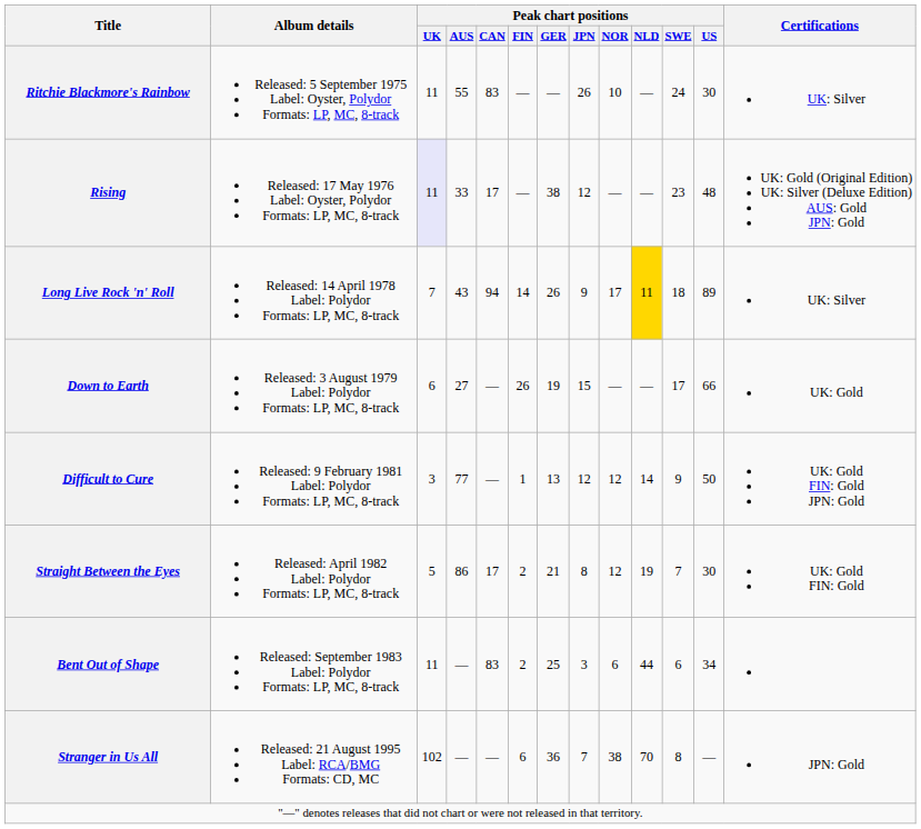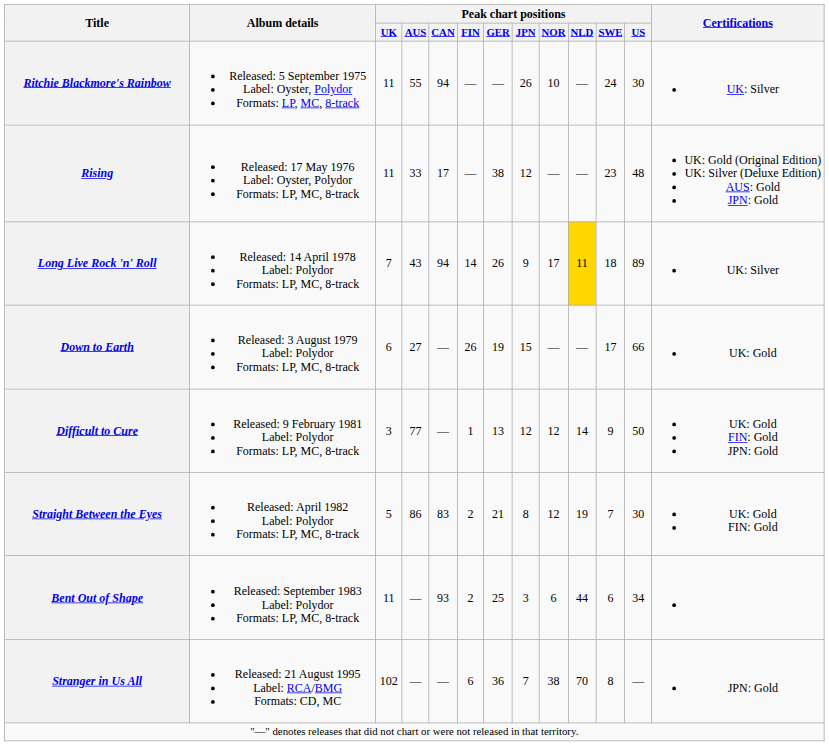 <table class="wikitable plainrowheaders" style="text-align:center;">
 <tr>
 <th rowspan="2" scope="col" style="width:15em;">Title</th>
 <th rowspan="2" scope="col" style="width:15em;">Album details</th>
 <th colspan="10">Peak chart positions</th>
 <th rowspan="2"><a href='#'>Certifications</a></th>
 </tr>
 <tr>
 <th scope="col" style="width:2em;font-size:90%;"><a href='#'>UK</a><br></th>
 <th scope="col" style="width:2em;font-size:90%;"><a href='#'>AUS</a><br></th>
 <th scope="col" style="width:2em;font-size:90%;"><a href='#'>CAN</a><br></th>
 <th scope="col" style="width:2em;font-size:90%;"><a href='#'>FIN</a><br></th>
 <th scope="col" style="width:2em;font-size:90%;"><a href='#'>GER</a><br></th>
 <th scope="col" style="width:2em;font-size:90%;"><a href='#'>JPN</a><br></th>
 <th scope="col" style="width:2em;font-size:90%;"><a href='#'>NOR</a><br></th>
 <th scope="col" style="width:2em;font-size:90%;"><a href='#'>NLD</a><br></th>
 <th scope="col" style="width:2em;font-size:90%;"><a href='#'>SWE</a><br></th>
 <th scope="col" style="width:2em;font-size:90%;"><a href='#'>US</a><br></th>
 </tr>
 <tr>
 <th scope="row"><em><a href='#'>Ritchie Blackmore's Rainbow</a></em></th>
 <td><br><ul><li>Released: 5 September 1975</li><li>Label: Oyster, <a href='#'>Polydor</a></li><li>Formats: <a href='#'>LP</a>, <a href='#'>MC</a>, <a href='#'>8-track</a></li></ul></td>
 <td>11</td>
 <td>55</td>
-<td>83</td>
+<td>94</td>
 <td>—</td>
 <td>—</td>
 <td>26</td>
 <td>10</td>
 <td>—</td>
 <td>24</td>
 <td>30</td>
 <td><br><ul><li><a href='#'>UK</a>: Silver</li></ul></td>
 </tr>
 <tr>
 <th scope="row"><em><a href='#'>Rising</a></em></th>
 <td><br><ul><li>Released: 17 May 1976</li><li>Label: Oyster, Polydor</li><li>Formats: LP, MC, 8-track</li></ul></td>
-<td style="background: lavender;">11</td>
+<td>11</td>
 <td>33</td>
 <td>17</td>
 <td>—</td>
 <td>38</td>
 <td>12</td>
 <td>—</td>
 <td>—</td>
 <td>23</td>
 <td>48</td>
 <td><br><ul><li>UK: Gold (Original Edition)</li><li>UK: Silver (Deluxe Edition)</li><li><a href='#'>AUS</a>: Gold</li><li><a href='#'>JPN</a>: Gold</li></ul></td>
 </tr>
 <tr>
 <th scope="row"><em><a href='#'>Long Live Rock 'n' Roll</a></em></th>
 <td><br><ul><li>Released: 14 April 1978</li><li>Label: Polydor</li><li>Formats: LP, MC, 8-track</li></ul></td>
 <td>7</td>
 <td>43</td>
 <td>94</td>
 <td>14</td>
 <td>26</td>
 <td>9</td>
 <td>17</td>
 <td style="background: gold;">11</td>
 <td>18</td>
 <td>89</td>
 <td><br><ul><li>UK: Silver</li></ul></td>
 </tr>
 <tr>
 <th scope="row"><em><a href='#'>Down to Earth</a></em></th>
 <td><br><ul><li>Released: 3 August 1979</li><li>Label: Polydor</li><li>Formats: LP, MC, 8-track</li></ul></td>
 <td>6</td>
 <td>27</td>
 <td>—</td>
 <td>26</td>
 <td>19</td>
 <td>15</td>
 <td>—</td>
 <td>—</td>
 <td>17</td>
 <td>66</td>
 <td><br><ul><li>UK: Gold</li></ul></td>
 </tr>
 <tr>
 <th scope="row"><em><a href='#'>Difficult to Cure</a></em></th>
 <td><br><ul><li>Released: 9 February 1981</li><li>Label: Polydor</li><li>Formats: LP, MC, 8-track</li></ul></td>
 <td>3</td>
 <td>77</td>
 <td>—</td>
 <td>1</td>
 <td>13</td>
 <td>12</td>
 <td>12</td>
 <td>14</td>
 <td>9</td>
 <td>50</td>
 <td><br><ul><li>UK: Gold</li><li><a href='#'>FIN</a>: Gold</li><li>JPN: Gold</li></ul></td>
 </tr>
 <tr>
 <th scope="row"><em><a href='#'>Straight Between the Eyes</a></em></th>
 <td><br><ul><li>Released: April 1982</li><li>Label: Polydor</li><li>Formats: LP, MC, 8-track</li></ul></td>
 <td>5</td>
 <td>86</td>
-<td>17</td>
+<td>83</td>
 <td>2</td>
 <td>21</td>
 <td>8</td>
 <td>12</td>
 <td>19</td>
 <td>7</td>
 <td>30</td>
 <td><br><ul><li>UK: Gold</li><li>FIN: Gold</li></ul></td>
 </tr>
 <tr>
 <th scope="row"><em><a href='#'>Bent Out of Shape</a></em></th>
 <td><br><ul><li>Released: September 1983</li><li>Label: Polydor</li><li>Formats: LP, MC, 8-track</li></ul></td>
 <td>11</td>
 <td>—</td>
-<td>83</td>
+<td>93</td>
 <td>2</td>
 <td>25</td>
 <td>3</td>
 <td>6</td>
 <td>44</td>
 <td>6</td>
 <td>34</td>
 <td><br><ul><li></li></ul></td>
 </tr>
 <tr>
 <th scope="row"><em><a href='#'>Stranger in Us All</a></em></th>
 <td><br><ul><li>Released: 21 August 1995</li><li>Label: <a href='#'>RCA</a>/<a href='#'>BMG</a></li><li>Formats: CD, MC</li></ul></td>
 <td>102</td>
 <td>—</td>
 <td>—</td>
 <td>6</td>
 <td>36</td>
 <td>7</td>
 <td>38</td>
 <td>70</td>
 <td>8</td>
 <td>—</td>
 <td><br><ul><li>JPN: Gold</li></ul></td>
 </tr>
 <tr>
 <td colspan="13" style="font-size:90%">"—" denotes releases that did not chart or were not released in that territory.</td>
 </tr>
 </table>
